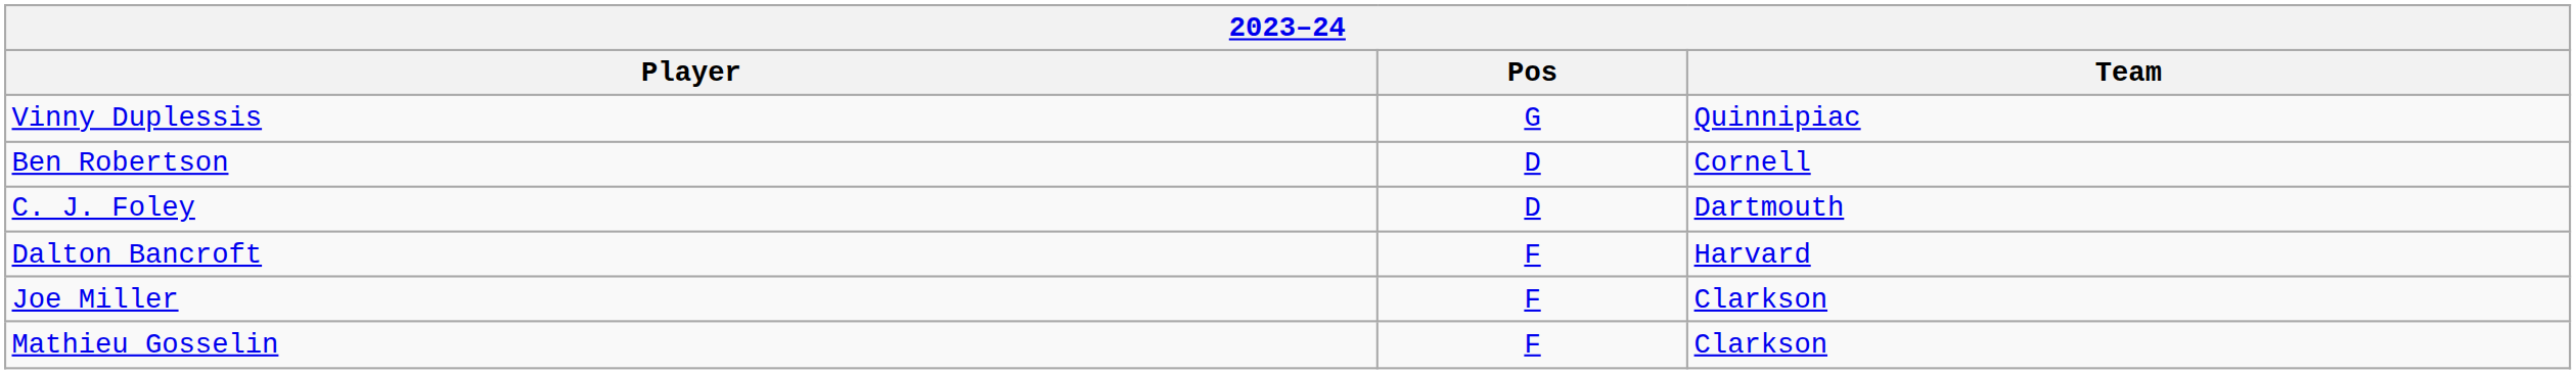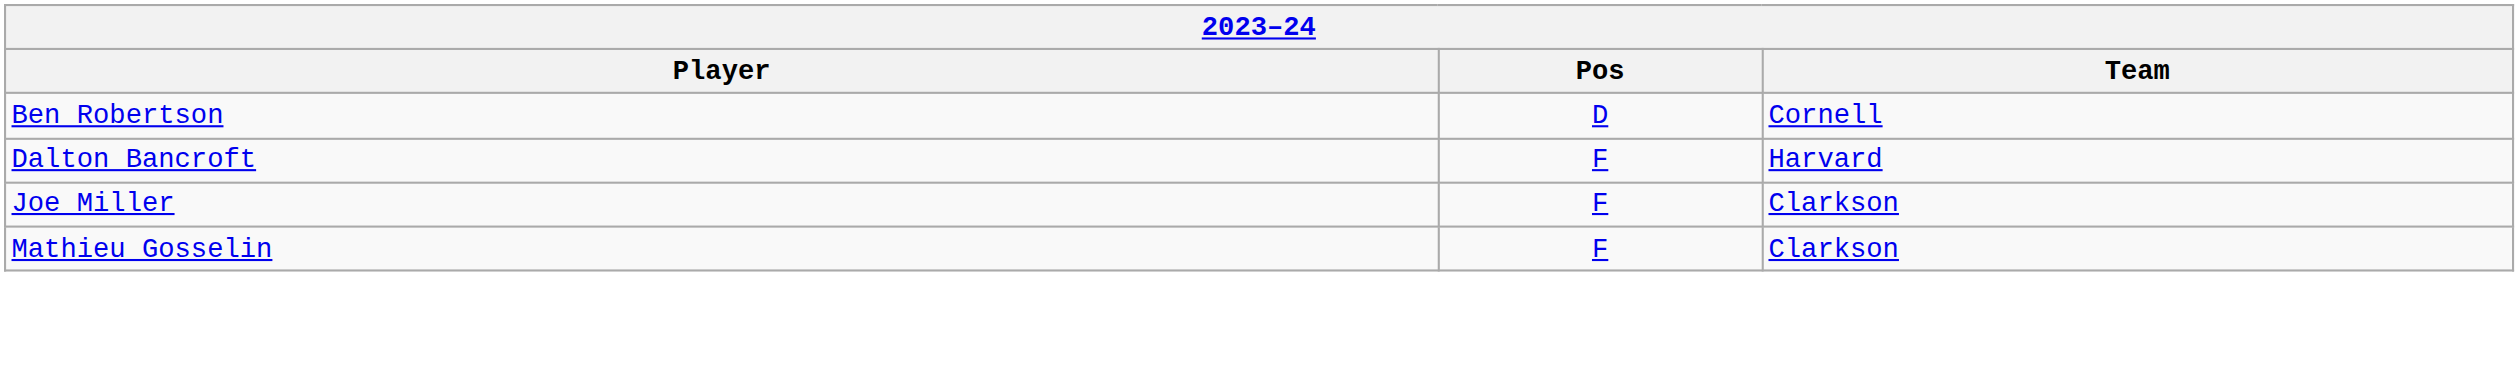 <table class="wikitable" width=95%>
 <tr>
 <th colspan=3><a href='#'>2023–24</a></th>
 </tr>
 <tr>
 <th>Player</th>
 <th>Pos</th>
 <th>Team</th>
 </tr>
 <tr>
-<td><a href='#'>Vinny Duplessis</a></td>
-<td align=center><a href='#'>G</a></td>
-<td><a href='#'>Quinnipiac</a></td>
-</tr>
-<tr>
 <td><a href='#'>Ben Robertson</a></td>
 <td align=center><a href='#'>D</a></td>
 <td><a href='#'>Cornell</a></td>
-</tr>
-<tr>
-<td><a href='#'>C. J. Foley</a></td>
-<td align=center><a href='#'>D</a></td>
-<td><a href='#'>Dartmouth</a></td>
 </tr>
 <tr>
 <td><a href='#'>Dalton Bancroft</a></td>
 <td align=center><a href='#'>F</a></td>
 <td><a href='#'>Harvard</a></td>
 </tr>
 <tr>
 <td><a href='#'>Joe Miller</a></td>
 <td align=center><a href='#'>F</a></td>
 <td><a href='#'>Clarkson</a></td>
 </tr>
 <tr>
 <td><a href='#'>Mathieu Gosselin</a></td>
 <td align=center><a href='#'>F</a></td>
 <td><a href='#'>Clarkson</a></td>
 </tr>
 </table>
